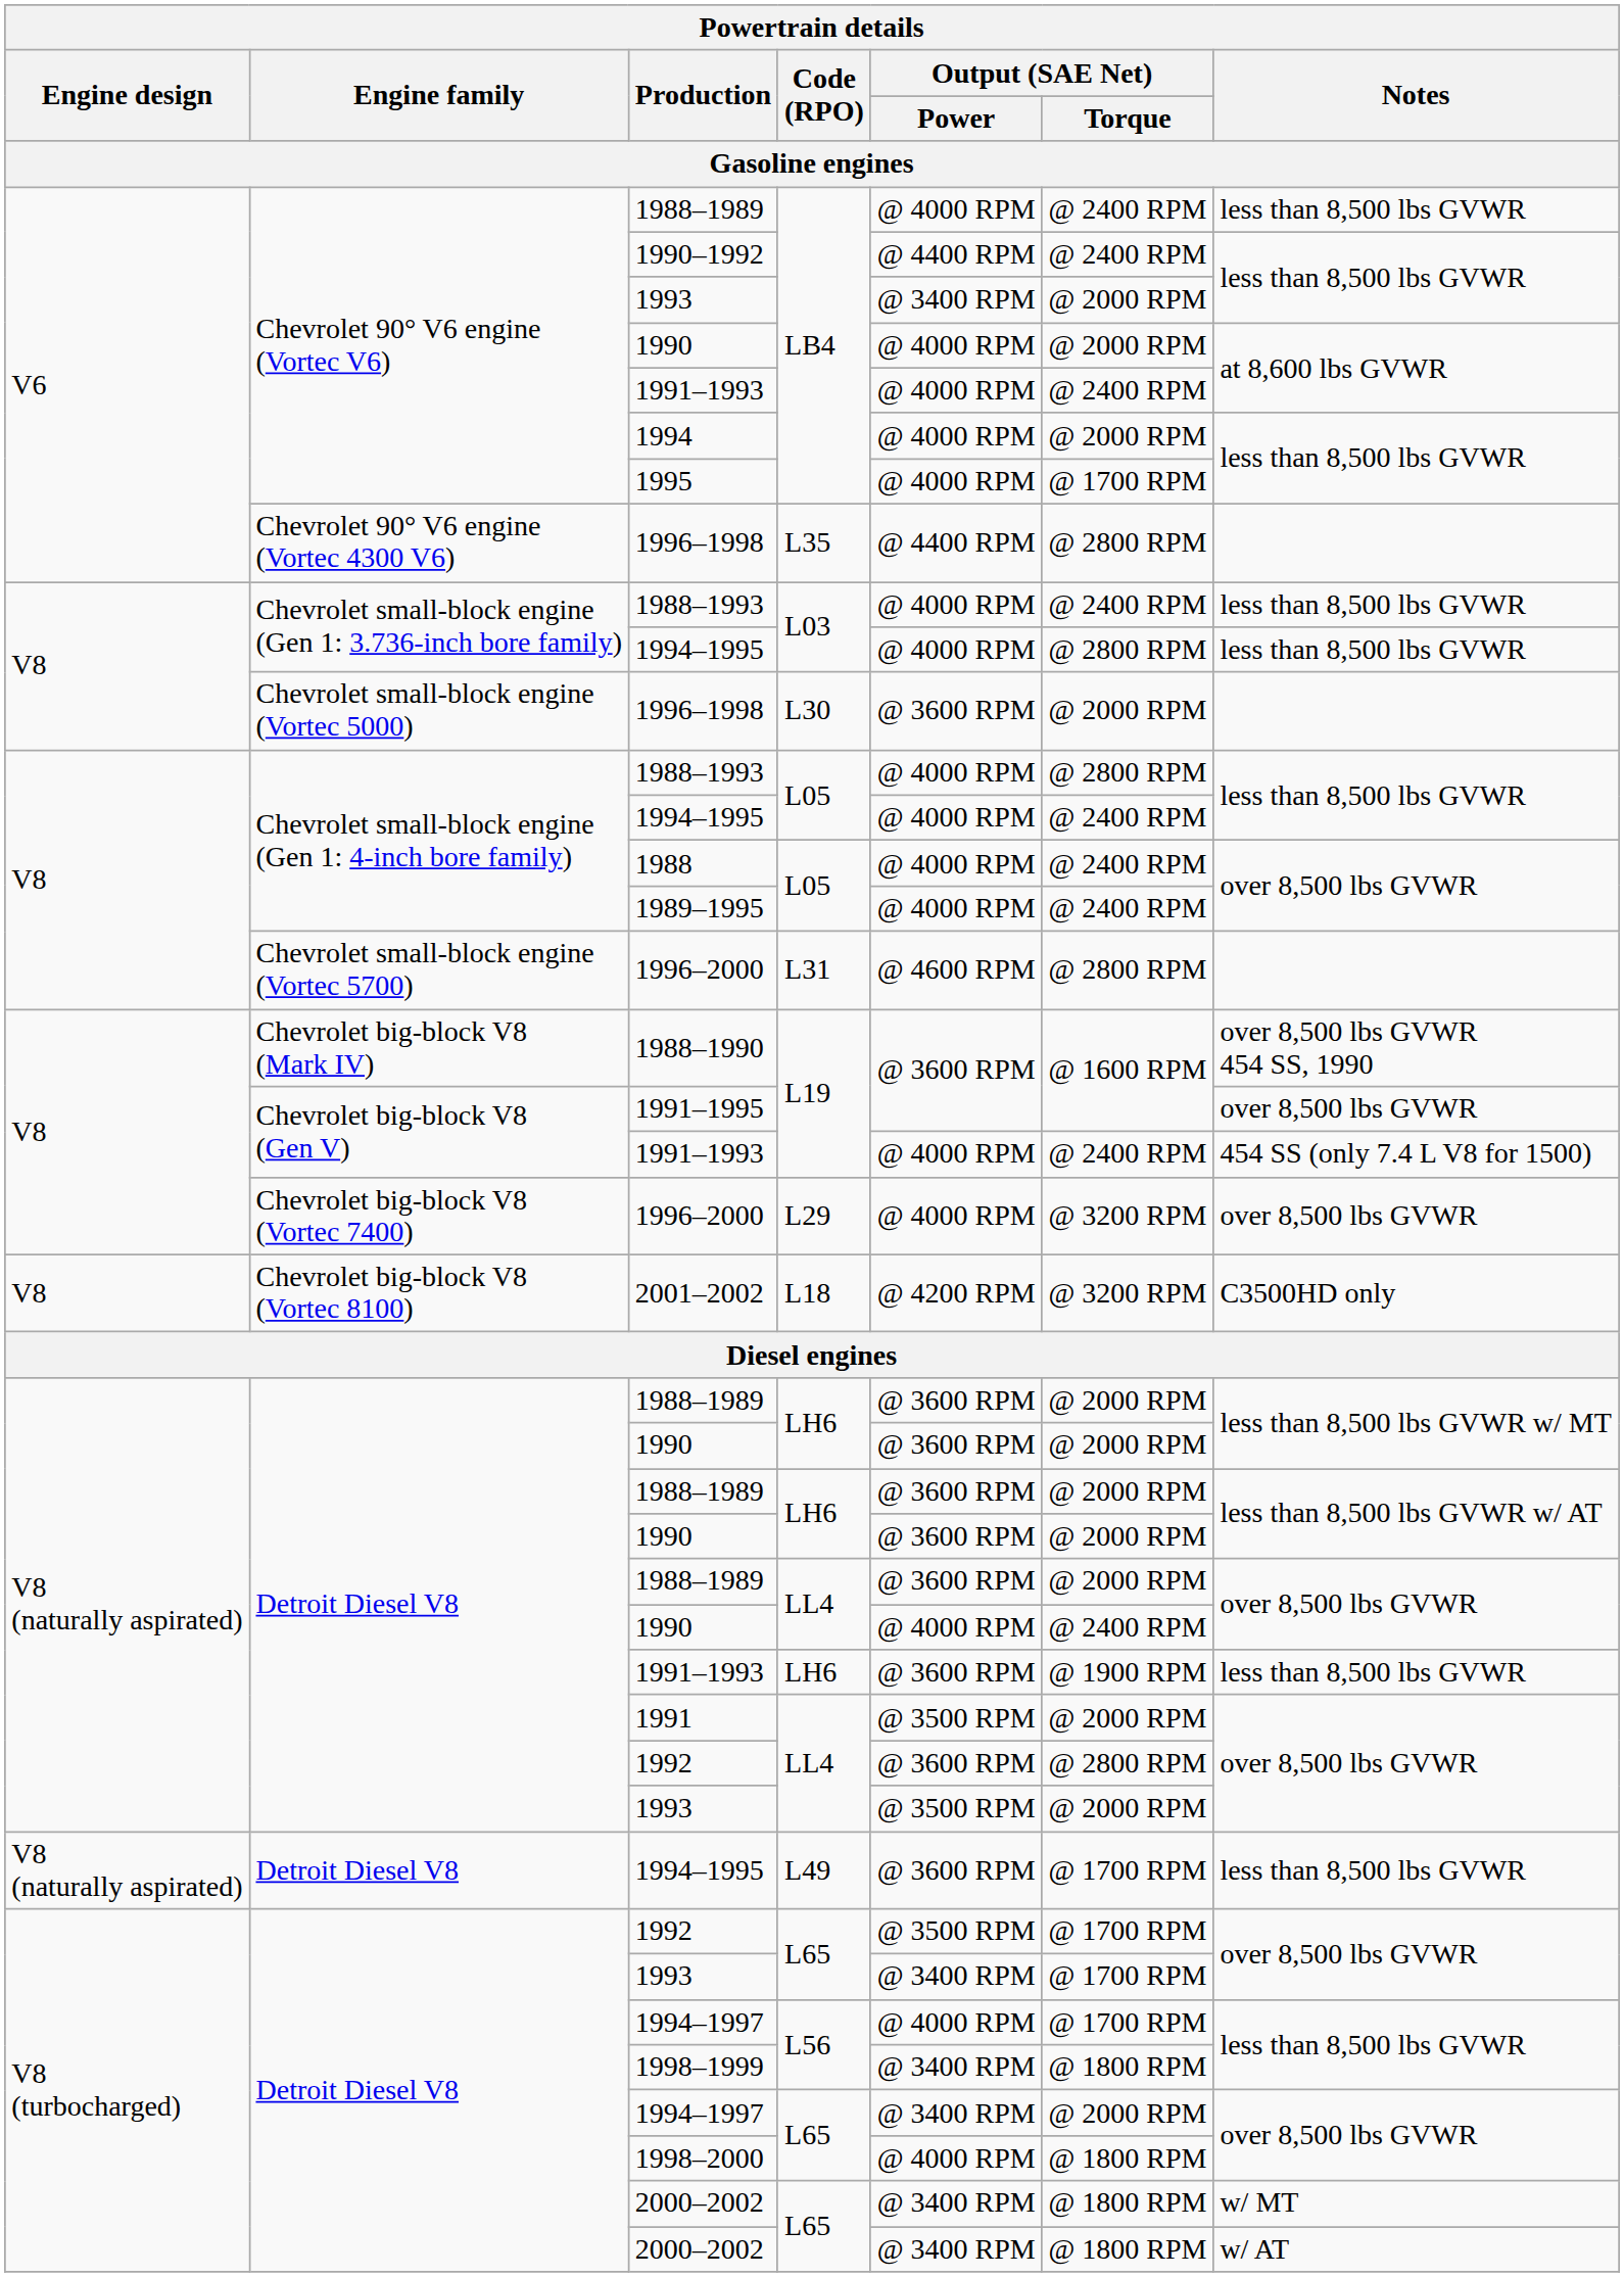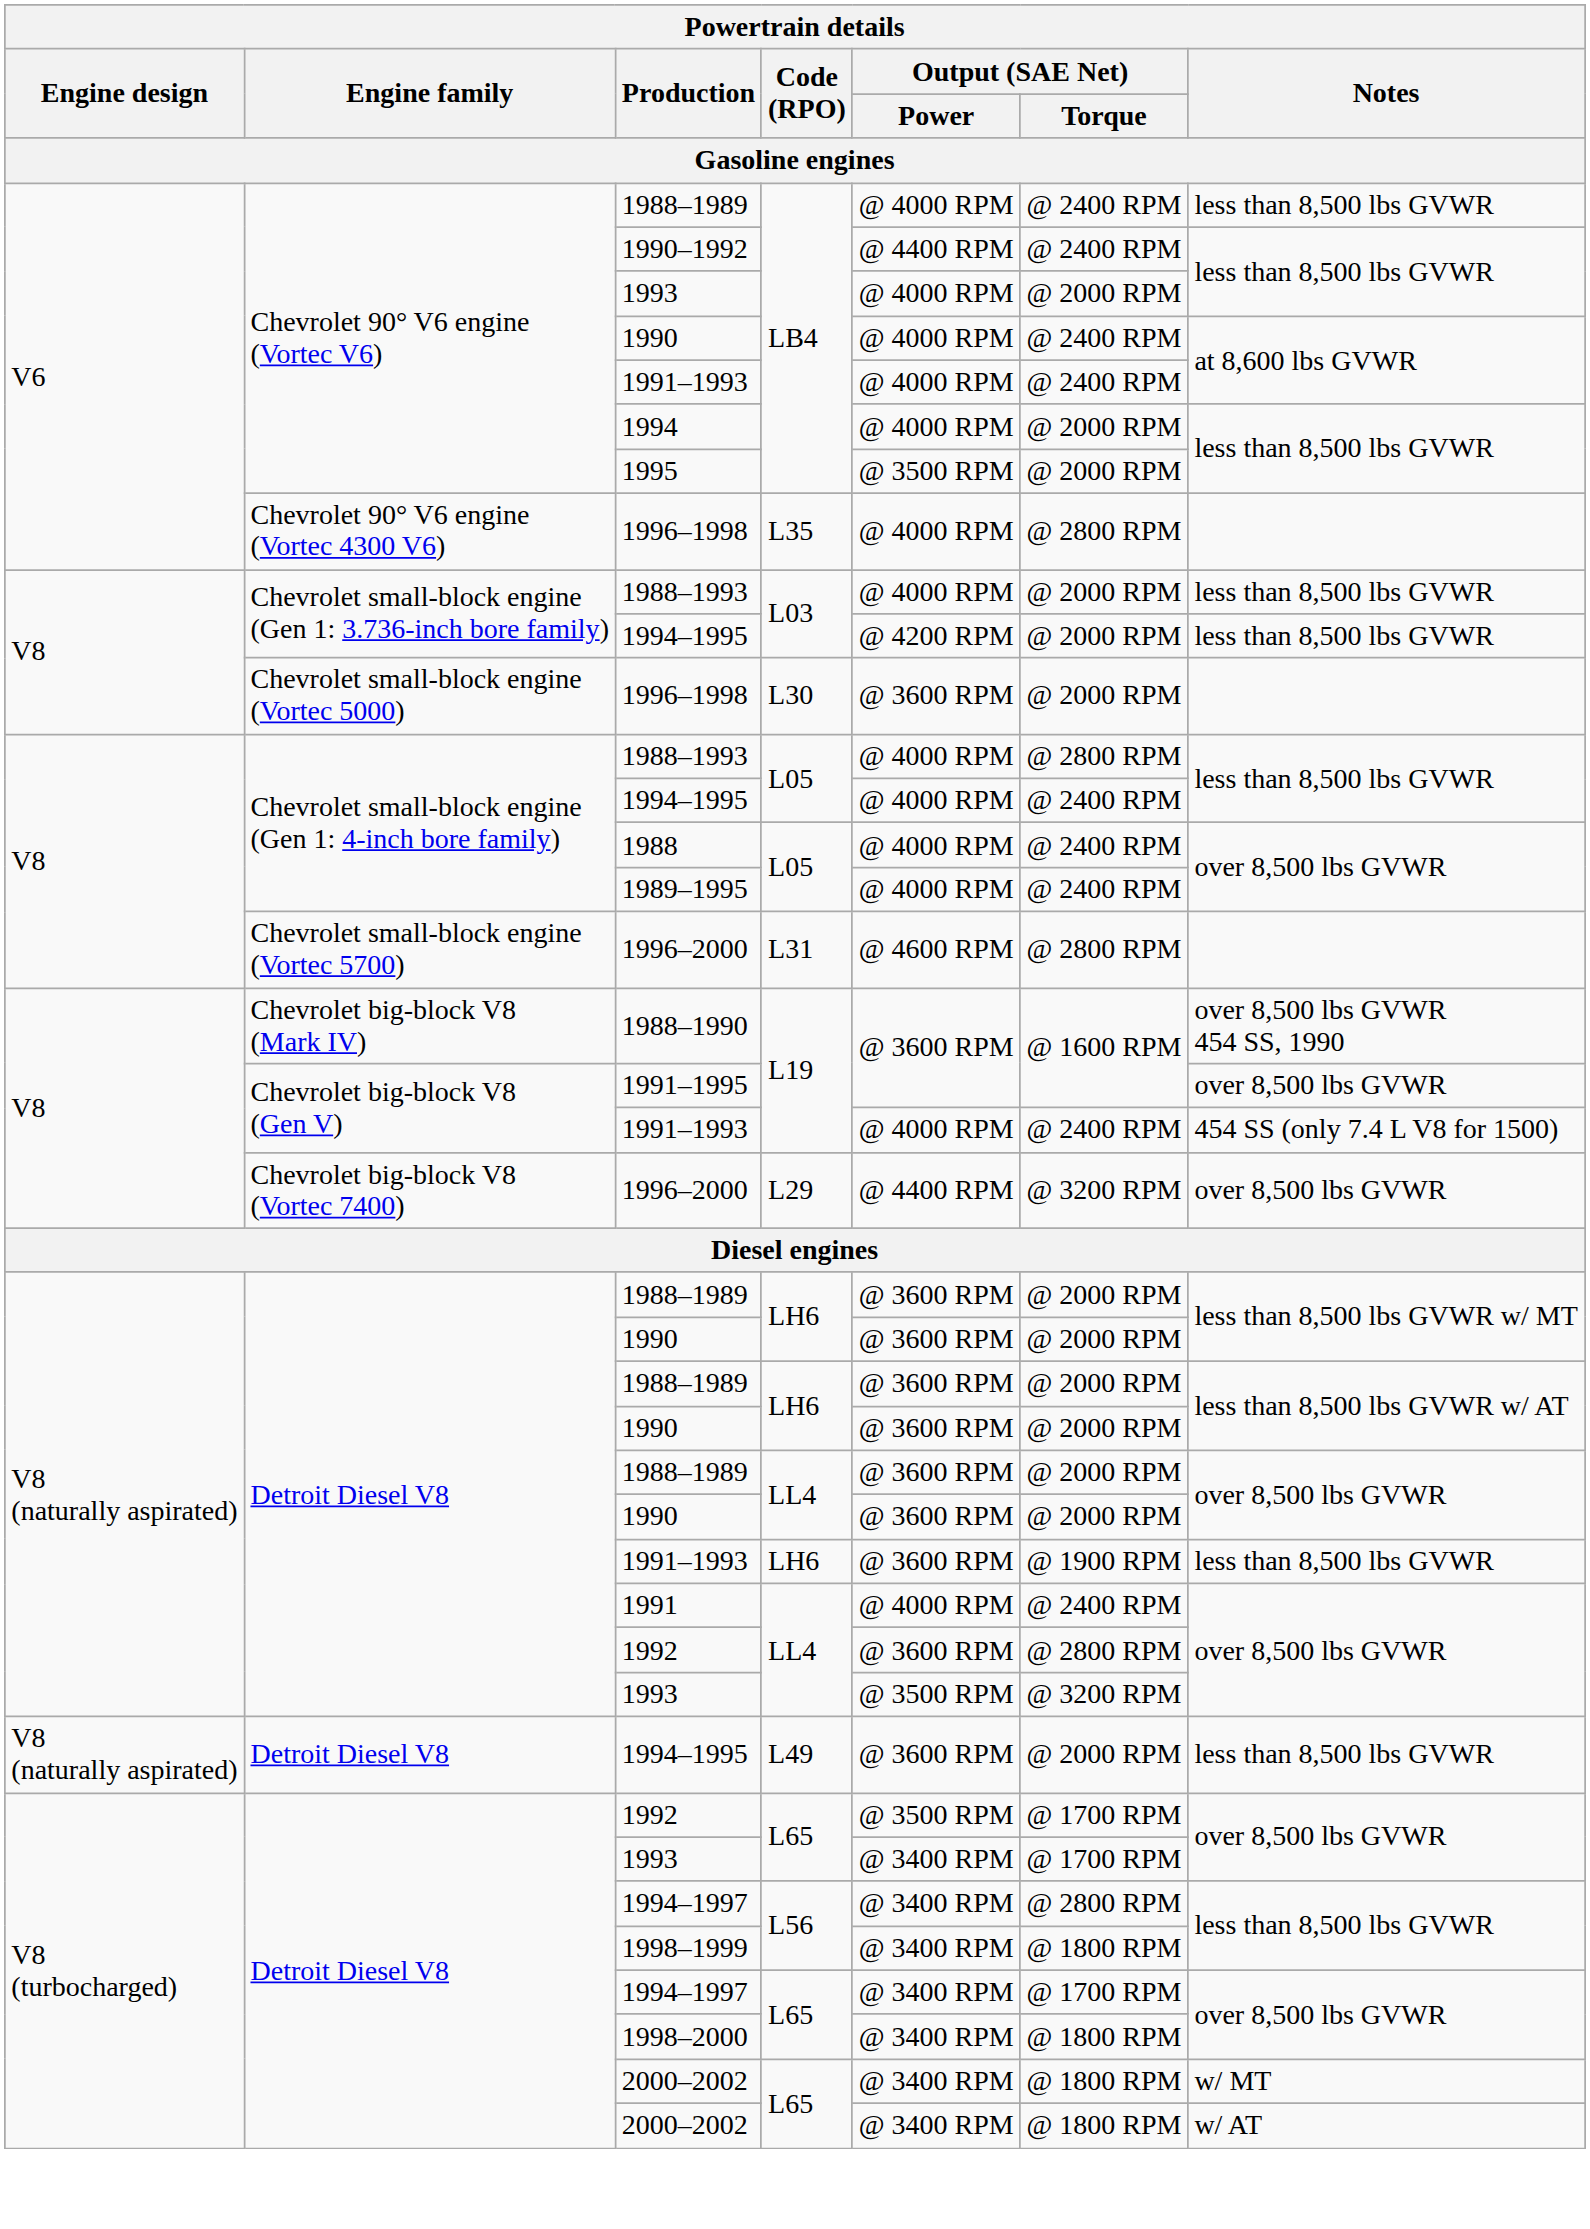 <table class="wikitable">
 <tr>
 <th colspan="7">Powertrain details</th>
 </tr>
 <tr>
 <th rowspan="2">Engine design</th>
 <th rowspan="2">Engine family</th>
 <th rowspan="2">Production</th>
 <th rowspan="2">Code<br>(RPO)</th>
 <th colspan="2">Output (SAE Net)</th>
 <th rowspan="2">Notes</th>
 </tr>
 <tr>
 <th>Power</th>
 <th>Torque</th>
 </tr>
 <tr>
 <th colspan="7">Gasoline engines</th>
 </tr>
 <tr>
 <td rowspan="8"> V6</td>
 <td rowspan="7">Chevrolet 90° V6 engine<br>(<a href='#'>Vortec V6</a>)</td>
 <td>1988–1989</td>
 <td rowspan="7">LB4</td>
 <td> @ 4000 RPM</td>
 <td> @ 2400 RPM</td>
 <td>less than 8,500 lbs GVWR</td>
 </tr>
 <tr>
 <td>1990–1992</td>
 <td> @ 4400 RPM</td>
 <td> @ 2400 RPM</td>
 <td rowspan="2">less than 8,500 lbs GVWR</td>
 </tr>
 <tr>
 <td>1993</td>
-<td> @ 3400 RPM</td>
+<td> @ 4000 RPM</td>
 <td> @ 2000 RPM</td>
 </tr>
 <tr>
 <td>1990</td>
 <td> @ 4000 RPM</td>
-<td> @ 2000 RPM</td>
+<td> @ 2400 RPM</td>
 <td rowspan="2">at 8,600 lbs GVWR</td>
 </tr>
 <tr>
 <td>1991–1993</td>
 <td> @ 4000 RPM</td>
 <td> @ 2400 RPM</td>
 </tr>
 <tr>
 <td>1994</td>
 <td> @ 4000 RPM</td>
 <td> @ 2000 RPM</td>
 <td rowspan="2">less than 8,500 lbs GVWR</td>
 </tr>
 <tr>
 <td>1995</td>
-<td> @ 4000 RPM</td>
-<td> @ 1700 RPM</td>
+<td> @ 3500 RPM</td>
+<td> @ 2000 RPM</td>
 </tr>
 <tr>
 <td>Chevrolet 90° V6 engine<br>(<a href='#'>Vortec 4300 V6</a>)</td>
 <td>1996–1998</td>
 <td>L35</td>
-<td> @ 4400 RPM</td>
+<td> @ 4000 RPM</td>
 <td> @ 2800 RPM</td>
 <td></td>
 </tr>
 <tr>
 <td rowspan="3"> V8</td>
 <td rowspan="2">Chevrolet small-block engine<br>(Gen 1: <a href='#'>3.736-inch bore family</a>)</td>
 <td>1988–1993</td>
 <td rowspan="2">L03</td>
 <td> @ 4000 RPM</td>
-<td> @ 2400 RPM</td>
+<td> @ 2000 RPM</td>
 <td>less than 8,500 lbs GVWR</td>
 </tr>
 <tr>
 <td>1994–1995</td>
-<td> @ 4000 RPM</td>
-<td> @ 2800 RPM</td>
+<td> @ 4200 RPM</td>
+<td> @ 2000 RPM</td>
 <td>less than 8,500 lbs GVWR</td>
 </tr>
 <tr>
 <td>Chevrolet small-block engine<br>(<a href='#'>Vortec 5000</a>)</td>
 <td>1996–1998</td>
 <td>L30</td>
 <td> @ 3600 RPM</td>
 <td> @ 2000 RPM</td>
 <td></td>
 </tr>
 <tr>
 <td rowspan="5"> V8</td>
 <td rowspan="4">Chevrolet small-block engine<br>(Gen 1: <a href='#'>4-inch bore family</a>)</td>
 <td>1988–1993</td>
 <td rowspan="2">L05</td>
 <td> @ 4000 RPM</td>
 <td> @ 2800 RPM</td>
 <td rowspan="2">less than 8,500 lbs GVWR</td>
 </tr>
 <tr>
 <td>1994–1995</td>
 <td> @ 4000 RPM</td>
 <td> @ 2400 RPM</td>
 </tr>
 <tr>
 <td>1988</td>
 <td rowspan="2">L05</td>
 <td> @ 4000 RPM</td>
 <td> @ 2400 RPM</td>
 <td rowspan="2">over 8,500 lbs GVWR</td>
 </tr>
 <tr>
 <td>1989–1995</td>
 <td> @ 4000 RPM</td>
 <td> @ 2400 RPM</td>
 </tr>
 <tr>
 <td>Chevrolet small-block engine<br>(<a href='#'>Vortec 5700</a>)</td>
 <td>1996–2000</td>
 <td>L31</td>
 <td> @ 4600 RPM</td>
 <td> @ 2800 RPM</td>
 <td></td>
 </tr>
 <tr>
 <td rowspan="4"> V8</td>
 <td>Chevrolet big-block V8<br>(<a href='#'>Mark IV</a>)</td>
 <td>1988–1990</td>
 <td rowspan="3">L19</td>
 <td rowspan="2"> @ 3600 RPM</td>
 <td rowspan="2"> @ 1600 RPM</td>
 <td>over 8,500 lbs GVWR<br>454 SS, 1990</td>
 </tr>
 <tr>
 <td rowspan="2">Chevrolet big-block V8<br>(<a href='#'>Gen V</a>)</td>
 <td>1991–1995</td>
 <td>over 8,500 lbs GVWR</td>
 </tr>
 <tr>
 <td>1991–1993</td>
 <td> @ 4000 RPM</td>
 <td> @ 2400 RPM</td>
 <td>454 SS (only 7.4 L V8 for 1500)</td>
 </tr>
 <tr>
 <td>Chevrolet big-block V8<br>(<a href='#'>Vortec 7400</a>)</td>
 <td>1996–2000</td>
 <td>L29</td>
-<td> @ 4000 RPM</td>
+<td> @ 4400 RPM</td>
 <td> @ 3200 RPM</td>
 <td>over 8,500 lbs GVWR</td>
-</tr>
-<tr>
-<td> V8</td>
-<td>Chevrolet big-block V8<br>(<a href='#'>Vortec 8100</a>)</td>
-<td>2001–2002</td>
-<td>L18</td>
-<td> @ 4200 RPM</td>
-<td> @ 3200 RPM</td>
-<td>C3500HD only</td>
 </tr>
 <tr>
 <th colspan="7">Diesel engines</th>
 </tr>
 <tr>
 <td rowspan="10"> V8<br>(naturally aspirated)<br></td>
 <td rowspan="10"><a href='#'>Detroit Diesel V8</a></td>
 <td>1988–1989</td>
 <td rowspan="2">LH6</td>
 <td> @ 3600 RPM</td>
 <td> @ 2000 RPM</td>
 <td rowspan="2">less than 8,500 lbs GVWR w/ MT</td>
 </tr>
 <tr>
 <td>1990</td>
 <td> @ 3600 RPM</td>
 <td> @ 2000 RPM</td>
 </tr>
 <tr>
 <td>1988–1989</td>
 <td rowspan="2">LH6</td>
 <td> @ 3600 RPM</td>
 <td> @ 2000 RPM</td>
 <td rowspan="2">less than 8,500 lbs GVWR w/ AT</td>
 </tr>
 <tr>
 <td>1990</td>
 <td> @ 3600 RPM</td>
 <td> @ 2000 RPM</td>
 </tr>
 <tr>
 <td>1988–1989</td>
 <td rowspan="2">LL4</td>
 <td> @ 3600 RPM</td>
 <td> @ 2000 RPM</td>
 <td rowspan="2">over 8,500 lbs GVWR</td>
 </tr>
 <tr>
 <td>1990</td>
-<td> @ 4000 RPM</td>
-<td> @ 2400 RPM</td>
+<td> @ 3600 RPM</td>
+<td> @ 2000 RPM</td>
 </tr>
 <tr>
 <td>1991–1993</td>
 <td>LH6</td>
 <td> @ 3600 RPM</td>
 <td> @ 1900 RPM</td>
 <td>less than 8,500 lbs GVWR</td>
 </tr>
 <tr>
 <td>1991</td>
 <td rowspan="3">LL4</td>
-<td> @ 3500 RPM</td>
-<td> @ 2000 RPM</td>
+<td> @ 4000 RPM</td>
+<td> @ 2400 RPM</td>
 <td rowspan="3">over 8,500 lbs GVWR</td>
 </tr>
 <tr>
 <td>1992</td>
 <td> @ 3600 RPM</td>
 <td> @ 2800 RPM</td>
 </tr>
 <tr>
 <td>1993</td>
 <td> @ 3500 RPM</td>
-<td> @ 2000 RPM</td>
+<td> @ 3200 RPM</td>
 </tr>
 <tr>
 <td> V8<br>(naturally aspirated)</td>
 <td><a href='#'>Detroit Diesel V8</a></td>
 <td>1994–1995</td>
 <td>L49</td>
 <td> @ 3600 RPM</td>
-<td> @ 1700 RPM</td>
+<td> @ 2000 RPM</td>
 <td>less than 8,500 lbs GVWR</td>
 </tr>
 <tr>
 <td rowspan="8"> V8<br>(turbocharged)<br></td>
 <td rowspan="8"><a href='#'>Detroit Diesel V8</a></td>
 <td>1992</td>
 <td rowspan="2">L65</td>
 <td> @ 3500 RPM</td>
 <td> @ 1700 RPM</td>
 <td rowspan="2">over 8,500 lbs GVWR</td>
 </tr>
 <tr>
 <td>1993</td>
 <td> @ 3400 RPM</td>
 <td> @ 1700 RPM</td>
 </tr>
 <tr>
 <td>1994–1997</td>
 <td rowspan="2">L56</td>
-<td> @ 4000 RPM</td>
-<td> @ 1700 RPM</td>
+<td> @ 3400 RPM</td>
+<td> @ 2800 RPM</td>
 <td rowspan="2">less than 8,500 lbs GVWR</td>
 </tr>
 <tr>
 <td>1998–1999</td>
 <td> @ 3400 RPM</td>
 <td> @ 1800 RPM</td>
 </tr>
 <tr>
 <td>1994–1997</td>
 <td rowspan="2">L65</td>
 <td> @ 3400 RPM</td>
-<td> @ 2000 RPM</td>
+<td> @ 1700 RPM</td>
 <td rowspan="2">over 8,500 lbs GVWR</td>
 </tr>
 <tr>
 <td>1998–2000</td>
-<td> @ 4000 RPM</td>
+<td> @ 3400 RPM</td>
 <td> @ 1800 RPM</td>
 </tr>
 <tr>
 <td>2000–2002</td>
 <td rowspan="2">L65</td>
 <td> @ 3400 RPM</td>
 <td> @ 1800 RPM</td>
 <td>w/ MT</td>
 </tr>
 <tr>
 <td>2000–2002</td>
 <td> @ 3400 RPM</td>
 <td> @ 1800 RPM</td>
 <td>w/ AT</td>
 </tr>
 </table>
